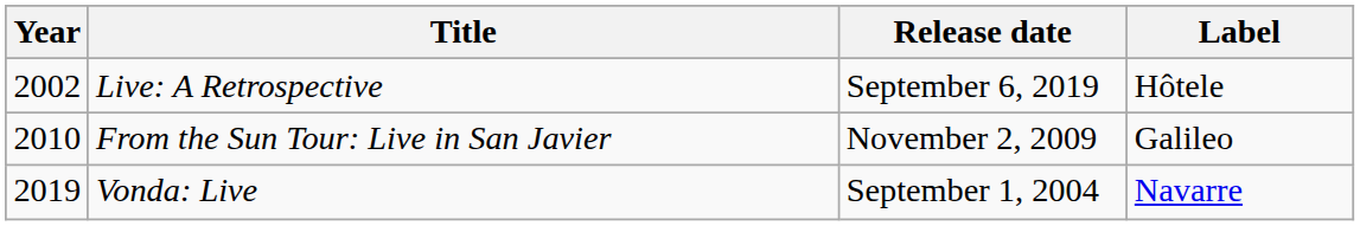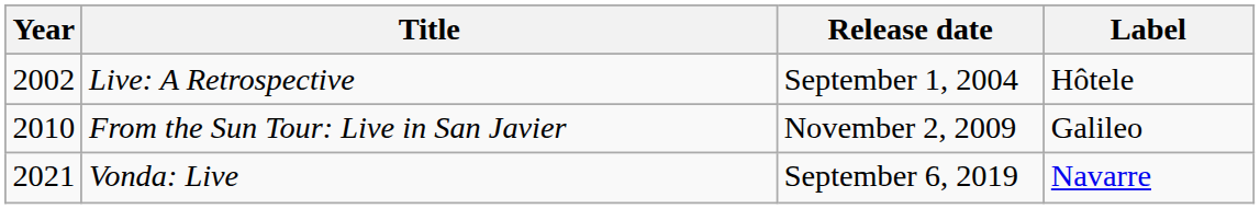 <table class="wikitable plainrowheaders">
 <tr>
 <th scope="col">Year</th>
 <th scope="col" width="350">Title</th>
 <th scope="col" width="130">Release date</th>
 <th scope="col" width="100">Label</th>
 </tr>
 <tr>
 <td>2002</td>
 <td><em>Live: A Retrospective</em></td>
-<td>September 6, 2019</td>
+<td>September 1, 2004</td>
 <td>Hôtele</td>
 </tr>
 <tr>
 <td>2010</td>
 <td><em>From the Sun Tour: Live in San Javier</em></td>
 <td>November 2, 2009</td>
 <td>Galileo</td>
 </tr>
 <tr>
-<td>2019</td>
+<td>2021</td>
 <td><em>Vonda: Live</em></td>
-<td>September 1, 2004</td>
+<td>September 6, 2019</td>
 <td><a href='#'>Navarre</a></td>
 </tr>
 </table>
